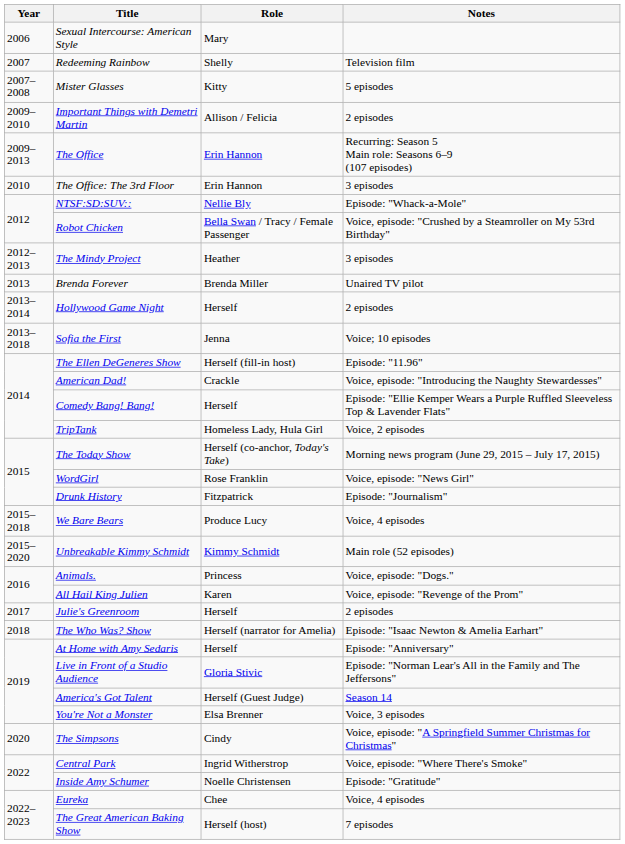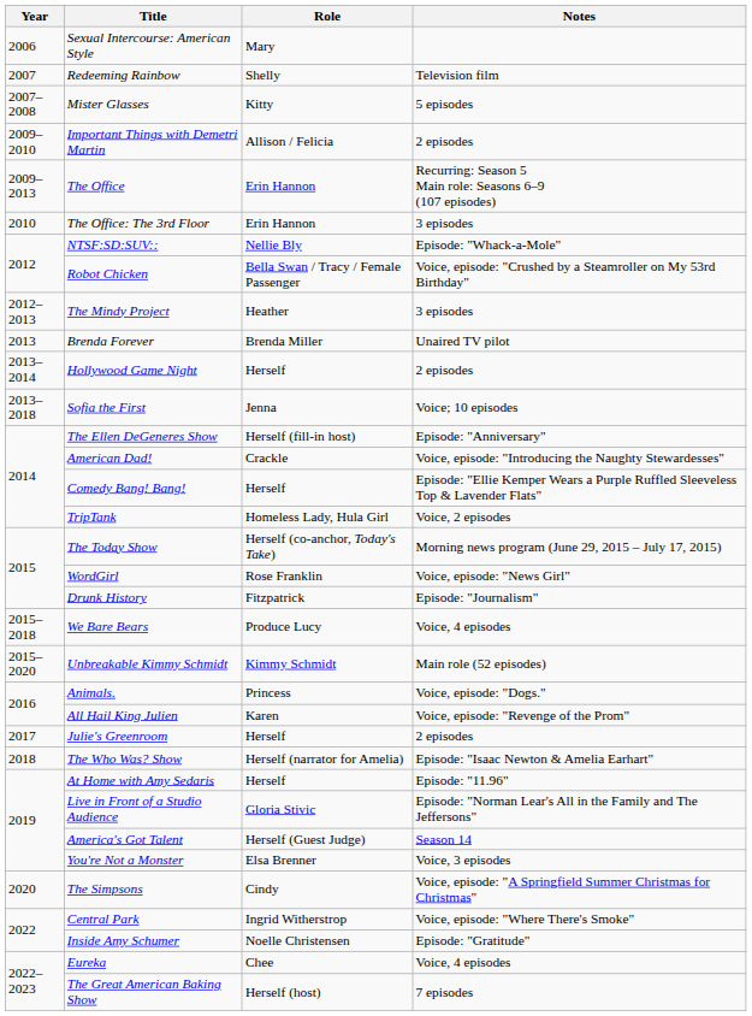 <table class="wikitable sortable">
 <tr>
 <th>Year</th>
 <th>Title</th>
 <th>Role</th>
 <th class="unsortable">Notes</th>
 </tr>
 <tr>
 <td>2006</td>
 <td><em>Sexual Intercourse: American Style</em></td>
 <td>Mary</td>
 <td></td>
 </tr>
 <tr>
 <td>2007</td>
 <td><em>Redeeming Rainbow</em></td>
 <td>Shelly</td>
 <td>Television film</td>
 </tr>
 <tr>
 <td>2007–2008</td>
 <td><em>Mister Glasses</em></td>
 <td>Kitty</td>
 <td>5 episodes</td>
 </tr>
 <tr>
 <td>2009–2010</td>
 <td><em><a href='#'>Important Things with Demetri Martin</a></em></td>
 <td>Allison / Felicia</td>
 <td>2 episodes</td>
 </tr>
 <tr>
 <td>2009–2013</td>
 <td><em><a href='#'>The Office</a></em></td>
 <td><a href='#'>Erin Hannon</a></td>
 <td>Recurring: Season 5<br>Main role: Seasons 6–9<br>(107 episodes)</td>
 </tr>
 <tr>
 <td>2010</td>
 <td><em>The Office: The 3rd Floor</em></td>
 <td>Erin Hannon</td>
 <td>3 episodes</td>
 </tr>
 <tr>
 <td rowspan="2">2012</td>
 <td><em><a href='#'>NTSF:SD:SUV::</a></em></td>
 <td><a href='#'>Nellie Bly</a></td>
 <td>Episode: "Whack-a-Mole"</td>
 </tr>
 <tr>
 <td><em><a href='#'>Robot Chicken</a></em></td>
 <td><a href='#'>Bella Swan</a> / Tracy / Female Passenger</td>
 <td>Voice, episode: "Crushed by a Steamroller on My 53rd Birthday"</td>
 </tr>
 <tr>
 <td>2012–2013</td>
 <td><em><a href='#'>The Mindy Project</a></em></td>
 <td>Heather</td>
 <td>3 episodes</td>
 </tr>
 <tr>
 <td>2013</td>
 <td><em>Brenda Forever</em></td>
 <td>Brenda Miller</td>
 <td>Unaired TV pilot</td>
 </tr>
 <tr>
 <td>2013–2014</td>
 <td><em><a href='#'>Hollywood Game Night</a></em></td>
 <td>Herself</td>
 <td>2 episodes</td>
 </tr>
 <tr>
 <td>2013–2018</td>
 <td><em><a href='#'>Sofia the First</a></em></td>
 <td>Jenna</td>
 <td>Voice; 10 episodes</td>
 </tr>
 <tr>
 <td rowspan="4">2014</td>
 <td><em><a href='#'>The Ellen DeGeneres Show</a></em></td>
 <td>Herself (fill-in host)</td>
-<td>Episode: "11.96"</td>
+<td>Episode: "Anniversary"</td>
 </tr>
 <tr>
 <td><em><a href='#'>American Dad!</a></em></td>
 <td>Crackle</td>
 <td>Voice, episode: "Introducing the Naughty Stewardesses"</td>
 </tr>
 <tr>
 <td><em><a href='#'>Comedy Bang! Bang!</a></em></td>
 <td>Herself</td>
 <td>Episode: "Ellie Kemper Wears a Purple Ruffled Sleeveless Top & Lavender Flats"</td>
 </tr>
 <tr>
 <td><em><a href='#'>TripTank</a></em></td>
 <td>Homeless Lady, Hula Girl</td>
 <td>Voice, 2 episodes</td>
 </tr>
 <tr>
 <td rowspan="3">2015</td>
 <td><em><a href='#'>The Today Show</a></em></td>
 <td>Herself (co-anchor, <em>Today's Take</em>)</td>
 <td>Morning news program (June 29, 2015 – July 17, 2015)</td>
 </tr>
 <tr>
 <td><em><a href='#'>WordGirl</a></em></td>
 <td>Rose Franklin</td>
 <td>Voice, episode: "News Girl"</td>
 </tr>
 <tr>
 <td><em><a href='#'>Drunk History</a></em></td>
 <td>Fitzpatrick</td>
 <td>Episode: "Journalism"</td>
 </tr>
 <tr>
 <td>2015–2018</td>
 <td><em><a href='#'>We Bare Bears</a></em></td>
 <td>Produce Lucy</td>
 <td>Voice, 4 episodes</td>
 </tr>
 <tr>
 <td>2015–2020</td>
 <td><em><a href='#'>Unbreakable Kimmy Schmidt</a></em></td>
 <td><a href='#'>Kimmy Schmidt</a></td>
 <td>Main role (52 episodes)</td>
 </tr>
 <tr>
 <td rowspan="2">2016</td>
 <td><em><a href='#'>Animals.</a></em></td>
 <td>Princess</td>
 <td>Voice, episode: "Dogs."</td>
 </tr>
 <tr>
 <td><em><a href='#'>All Hail King Julien</a></em></td>
 <td>Karen</td>
 <td>Voice, episode: "Revenge of the Prom"</td>
 </tr>
 <tr>
 <td>2017</td>
 <td><em><a href='#'>Julie's Greenroom</a></em></td>
 <td>Herself</td>
 <td>2 episodes</td>
 </tr>
 <tr>
 <td>2018</td>
 <td><em><a href='#'>The Who Was? Show</a></em></td>
 <td>Herself (narrator for Amelia)</td>
 <td>Episode: "Isaac Newton & Amelia Earhart"</td>
 </tr>
 <tr>
 <td rowspan="4">2019</td>
 <td><em><a href='#'>At Home with Amy Sedaris</a></em></td>
 <td>Herself</td>
-<td>Episode: "Anniversary"</td>
+<td>Episode: "11.96"</td>
 </tr>
 <tr>
 <td><em><a href='#'>Live in Front of a Studio Audience</a></em></td>
 <td><a href='#'>Gloria Stivic</a></td>
 <td>Episode: "Norman Lear's All in the Family and The Jeffersons"</td>
 </tr>
 <tr>
 <td><em><a href='#'>America's Got Talent</a></em></td>
 <td>Herself (Guest Judge)</td>
 <td><a href='#'>Season 14</a></td>
 </tr>
 <tr>
 <td><em><a href='#'>You're Not a Monster</a></em></td>
 <td>Elsa Brenner</td>
 <td>Voice, 3 episodes</td>
 </tr>
 <tr>
 <td>2020</td>
 <td><em><a href='#'>The Simpsons</a></em></td>
 <td>Cindy</td>
 <td>Voice, episode: "<a href='#'>A Springfield Summer Christmas for Christmas</a>"</td>
 </tr>
 <tr>
 <td rowspan="2">2022</td>
 <td><em><a href='#'>Central Park</a></em></td>
 <td>Ingrid Witherstrop</td>
 <td>Voice, episode: "Where There's Smoke"</td>
 </tr>
 <tr>
 <td><em><a href='#'>Inside Amy Schumer</a></em></td>
 <td>Noelle Christensen</td>
 <td>Episode: "Gratitude"</td>
 </tr>
 <tr>
 <td rowspan="2">2022–2023</td>
 <td><em><a href='#'>Eureka</a></em></td>
 <td>Chee</td>
 <td>Voice, 4 episodes</td>
 </tr>
 <tr>
 <td><em><a href='#'>The Great American Baking Show</a></em></td>
 <td>Herself (host)</td>
 <td>7 episodes</td>
 </tr>
 </table>
